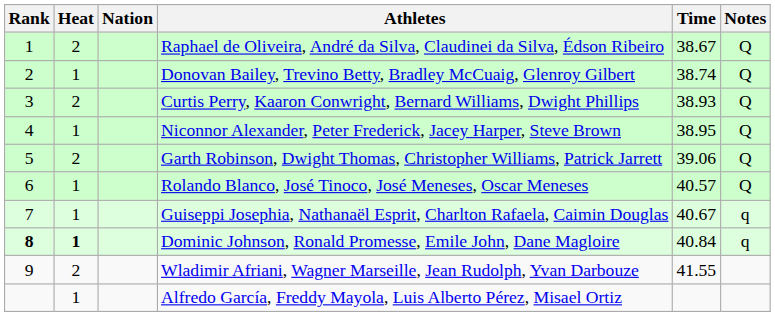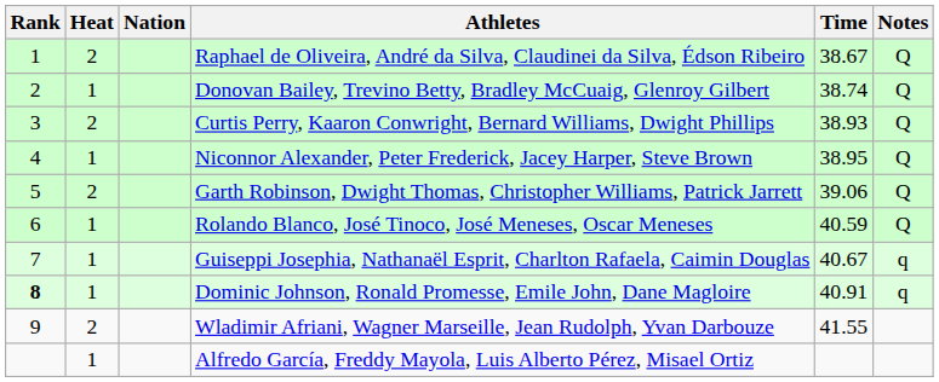 <table class="wikitable sortable" style="text-align:center">
 <tr>
 <th>Rank</th>
 <th>Heat</th>
 <th>Nation</th>
 <th>Athletes</th>
 <th>Time</th>
 <th>Notes</th>
 </tr>
 <tr bgcolor=ccffcc>
 <td>1</td>
 <td>2</td>
 <td align=left></td>
 <td align=left><a href='#'>Raphael de Oliveira</a>, <a href='#'>André da Silva</a>, <a href='#'>Claudinei da Silva</a>, <a href='#'>Édson Ribeiro</a></td>
 <td>38.67</td>
 <td>Q</td>
 </tr>
 <tr bgcolor=ccffcc>
 <td>2</td>
 <td>1</td>
 <td align=left></td>
 <td align=left><a href='#'>Donovan Bailey</a>, <a href='#'>Trevino Betty</a>, <a href='#'>Bradley McCuaig</a>, <a href='#'>Glenroy Gilbert</a></td>
 <td>38.74</td>
 <td>Q</td>
 </tr>
 <tr bgcolor=ccffcc>
 <td>3</td>
 <td>2</td>
 <td align=left></td>
 <td align=left><a href='#'>Curtis Perry</a>, <a href='#'>Kaaron Conwright</a>, <a href='#'>Bernard Williams</a>, <a href='#'>Dwight Phillips</a></td>
 <td>38.93</td>
 <td>Q</td>
 </tr>
 <tr bgcolor=ccffcc>
 <td>4</td>
 <td>1</td>
 <td align=left></td>
 <td align=left><a href='#'>Niconnor Alexander</a>, <a href='#'>Peter Frederick</a>, <a href='#'>Jacey Harper</a>,  <a href='#'>Steve Brown</a></td>
 <td>38.95</td>
 <td>Q</td>
 </tr>
 <tr bgcolor=ccffcc>
 <td>5</td>
 <td>2</td>
 <td align=left></td>
 <td align=left><a href='#'>Garth Robinson</a>, <a href='#'>Dwight Thomas</a>, <a href='#'>Christopher Williams</a>, <a href='#'>Patrick Jarrett</a></td>
 <td>39.06</td>
 <td>Q</td>
 </tr>
 <tr bgcolor=ccffcc>
 <td>6</td>
 <td>1</td>
 <td align=left></td>
 <td align=left><a href='#'>Rolando Blanco</a>, <a href='#'>José Tinoco</a>, <a href='#'>José Meneses</a>, <a href='#'>Oscar Meneses</a></td>
-<td>40.57</td>
+<td>40.59</td>
 <td>Q</td>
 </tr>
 <tr bgcolor=ddffdd>
 <td>7</td>
 <td>1</td>
 <td align=left></td>
 <td align=left><a href='#'>Guiseppi Josephia</a>, <a href='#'>Nathanaël Esprit</a>, <a href='#'>Charlton Rafaela</a>, <a href='#'>Caimin Douglas</a></td>
 <td>40.67</td>
 <td>q</td>
 </tr>
 <tr bgcolor=ddffdd>
 <td><strong>8</strong></td>
-<td><strong>1</strong></td>
+<td>1</td>
 <td align=left></td>
 <td align=left><a href='#'>Dominic Johnson</a>, <a href='#'>Ronald Promesse</a>, <a href='#'>Emile John</a>, <a href='#'>Dane Magloire</a></td>
-<td>40.84</td>
+<td>40.91</td>
 <td>q</td>
 </tr>
 <tr>
 <td>9</td>
 <td>2</td>
 <td align=left></td>
 <td align=left><a href='#'>Wladimir Afriani</a>, <a href='#'>Wagner Marseille</a>, <a href='#'>Jean Rudolph</a>, <a href='#'>Yvan Darbouze</a></td>
 <td>41.55</td>
 <td></td>
 </tr>
 <tr>
 <td></td>
 <td>1</td>
 <td align=left></td>
 <td align=left><a href='#'>Alfredo García</a>, <a href='#'>Freddy Mayola</a>, <a href='#'>Luis Alberto Pérez</a>, <a href='#'>Misael Ortiz</a></td>
 <td></td>
 <td></td>
 </tr>
 </table>
